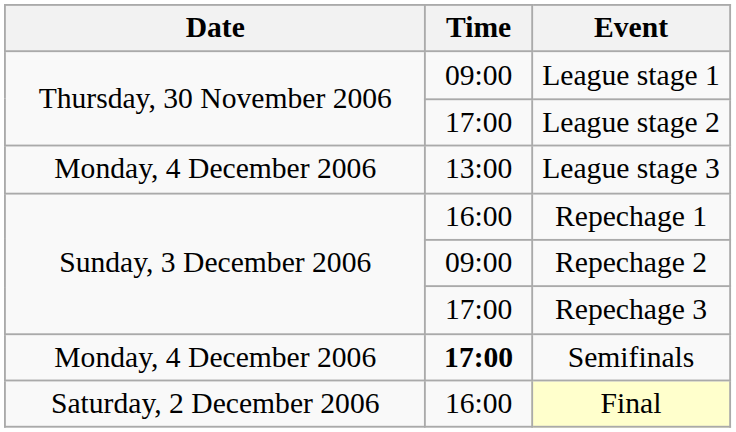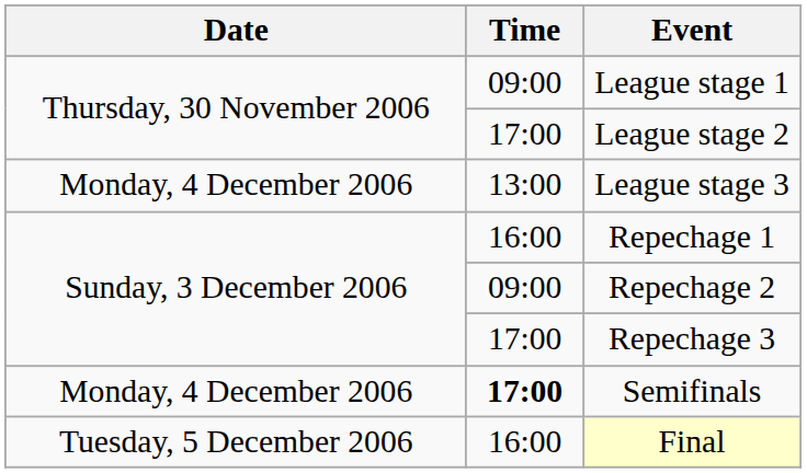 <table class = "wikitable" style="text-align:center;">
 <tr>
 <th width=220>Date</th>
 <th width=50>Time</th>
 <th width=100>Event</th>
 </tr>
 <tr>
 <td rowspan=2>Thursday, 30 November 2006</td>
 <td>09:00</td>
 <td>League stage 1</td>
 </tr>
 <tr>
 <td>17:00</td>
 <td>League stage 2</td>
 </tr>
 <tr>
 <td>Monday, 4 December 2006</td>
 <td>13:00</td>
 <td>League stage 3</td>
 </tr>
 <tr>
 <td rowspan=3>Sunday, 3 December 2006</td>
 <td>16:00</td>
 <td>Repechage 1</td>
 </tr>
 <tr>
 <td>09:00</td>
 <td>Repechage 2</td>
 </tr>
 <tr>
 <td>17:00</td>
 <td>Repechage 3</td>
 </tr>
 <tr>
 <td>Monday, 4 December 2006</td>
 <td><strong>17:00</strong></td>
 <td>Semifinals</td>
 </tr>
 <tr>
-<td>Saturday, 2 December 2006</td>
+<td>Tuesday, 5 December 2006</td>
 <td>16:00</td>
 <td bgcolor=ffffcc>Final</td>
 </tr>
 </table>
